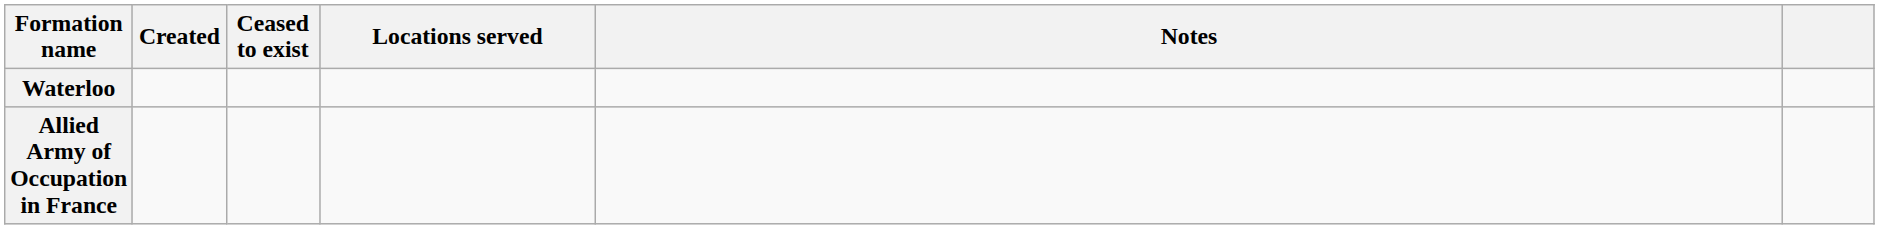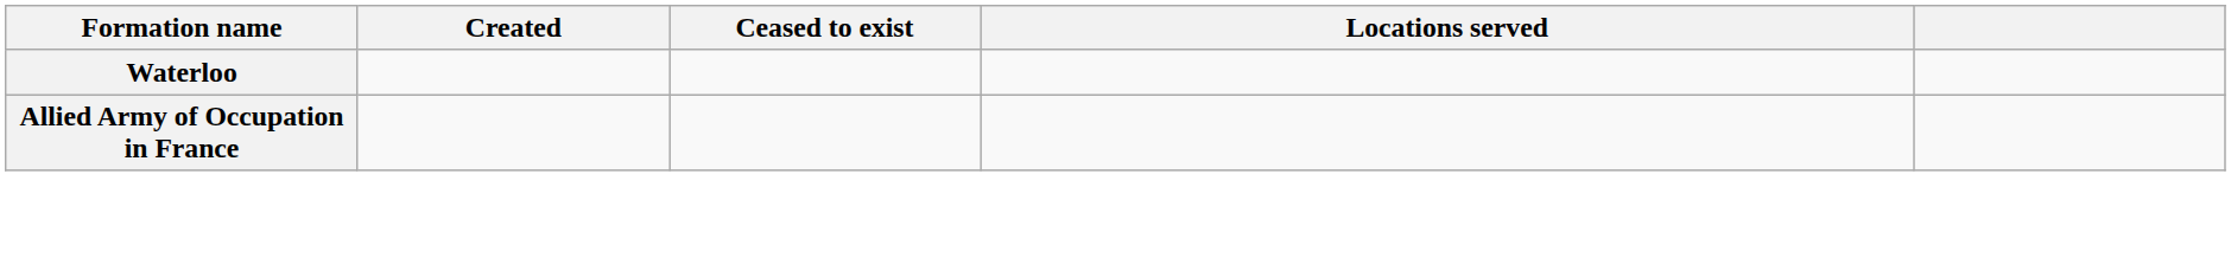 <table class="wikitable sortable plainrowheaders" style="text-align: left; border-spacing: 2px; border: 1px solid darkgray; width: 100%;">
 <tr>
 <th width="5%" scope="col">Formation name</th>
 <th width=5% scope="col">Created</th>
 <th width=5% scope="col">Ceased to exist</th>
 <th class=unsortable width=15% scope="col">Locations served</th>
-<th class=unsortable width=65% scope="col">Notes</th>
 <th class=unsortable width=5% scope="col"></th>
 </tr>
 <tr>
 <th scope="row" style="text-align:center;">Waterloo</th>
-<td align="center"></td>
 <td align="center"></td>
 <td align="center"></td>
 <td align="center"></td>
 <td align="center"></td>
 </tr>
 <tr>
 <th scope="row" style="text-align:center;">Allied Army of Occupation in France</th>
 <td align="center"></td>
 <td align="center"></td>
 <td align="center"></td>
 <td align="center"></td>
-<td align="center"></td>
 </tr>
 </table>
